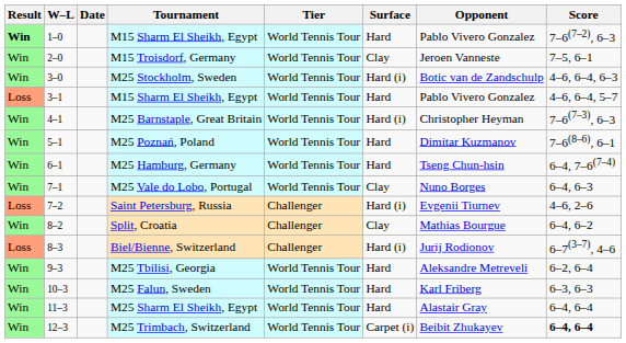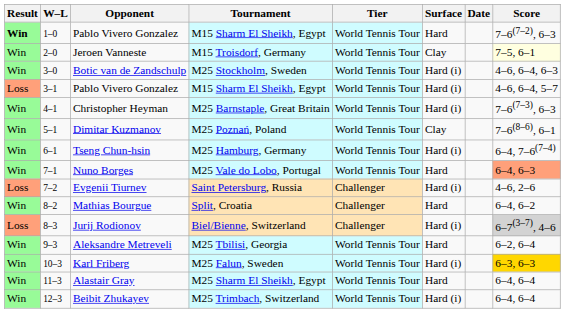 <table class="sortable wikitable">
 <tr>
 <th>Result</th>
 <th class="unsortable">W–L</th>
-<th>Date</th>
+<th>Opponent</th>
 <th>Tournament</th>
 <th>Tier</th>
 <th>Surface</th>
-<th>Opponent</th>
+<th>Date</th>
 <th class="unsortable">Score</th>
 </tr>
 <tr>
 <td bgcolor=98fb98><strong>Win</strong></td>
 <td><small>1–0</small></td>
-<td></td>
+<td> Pablo Vivero Gonzalez</td>
 <td bgcolor=cffcff>M15 <a href='#'>Sharm El Sheikh</a>, Egypt</td>
 <td bgcolor=cffcff>World Tennis Tour</td>
 <td>Hard</td>
-<td> Pablo Vivero Gonzalez</td>
+<td></td>
 <td>7–6<sup>(7–2)</sup>, 6–3</td>
 </tr>
 <tr>
 <td bgcolor=98fb98>Win</td>
 <td><small>2–0</small></td>
-<td></td>
+<td> Jeroen Vanneste</td>
 <td bgcolor=cffcff>M15 <a href='#'>Troisdorf</a>, Germany</td>
 <td bgcolor=cffcff>World Tennis Tour</td>
 <td>Clay</td>
-<td> Jeroen Vanneste</td>
-<td>7–5, 6–1</td>
+<td></td>
+<td style="background: lightyellow;">7–5, 6–1</td>
 </tr>
 <tr>
 <td bgcolor=98fb98>Win</td>
 <td><small>3–0</small></td>
-<td></td>
+<td> <a href='#'>Botic van de Zandschulp</a></td>
 <td bgcolor=cffcff>M25 <a href='#'>Stockholm</a>, Sweden</td>
 <td bgcolor=cffcff>World Tennis Tour</td>
 <td>Hard (i)</td>
-<td> <a href='#'>Botic van de Zandschulp</a></td>
+<td></td>
 <td>4–6, 6–4, 6–3</td>
 </tr>
 <tr>
 <td bgcolor=ffa07a>Loss</td>
 <td><small>3–1</small></td>
-<td></td>
+<td> Pablo Vivero Gonzalez</td>
 <td bgcolor=cffcff>M15 <a href='#'>Sharm El Sheikh</a>, Egypt</td>
 <td bgcolor=cffcff>World Tennis Tour</td>
-<td>Hard</td>
-<td> Pablo Vivero Gonzalez</td>
+<td>Hard (i)</td>
+<td></td>
 <td>4–6, 6–4, 5–7</td>
 </tr>
 <tr>
 <td bgcolor=98fb98>Win</td>
 <td><small>4–1</small></td>
-<td></td>
+<td> Christopher Heyman</td>
 <td bgcolor=cffcff>M25 <a href='#'>Barnstaple</a>, Great Britain</td>
 <td bgcolor=cffcff>World Tennis Tour</td>
 <td>Hard (i)</td>
-<td> Christopher Heyman</td>
+<td></td>
 <td>7–6<sup>(7–3)</sup>, 6–3</td>
 </tr>
 <tr>
 <td bgcolor=98fb98>Win</td>
 <td><small>5–1</small></td>
-<td></td>
+<td> <a href='#'>Dimitar Kuzmanov</a></td>
 <td bgcolor=cffcff>M25 <a href='#'>Poznań</a>, Poland</td>
 <td bgcolor=cffcff>World Tennis Tour</td>
-<td>Hard</td>
-<td> <a href='#'>Dimitar Kuzmanov</a></td>
+<td>Clay</td>
+<td></td>
 <td>7–6<sup>(8–6)</sup>, 6–1</td>
 </tr>
 <tr>
 <td bgcolor=98fb98>Win</td>
 <td><small>6–1</small></td>
-<td></td>
+<td> <a href='#'>Tseng Chun-hsin</a></td>
 <td bgcolor=cffcff>M25 <a href='#'>Hamburg</a>, Germany</td>
 <td bgcolor=cffcff>World Tennis Tour</td>
-<td>Hard</td>
-<td> <a href='#'>Tseng Chun-hsin</a></td>
+<td>Hard (i)</td>
+<td></td>
 <td>6–4, 7–6<sup>(7–4)</sup></td>
 </tr>
 <tr>
 <td bgcolor=98fb98>Win</td>
 <td><small>7–1</small></td>
-<td></td>
+<td> <a href='#'>Nuno Borges</a></td>
 <td bgcolor=cffcff>M25 <a href='#'>Vale do Lobo</a>, Portugal</td>
 <td bgcolor=cffcff>World Tennis Tour</td>
-<td>Clay</td>
-<td> <a href='#'>Nuno Borges</a></td>
-<td>6–4, 6–3</td>
+<td>Hard</td>
+<td></td>
+<td style="background: lightsalmon;">6–4, 6–3</td>
 </tr>
 <tr>
 <td bgcolor=FFA07A>Loss</td>
 <td><small>7–2</small></td>
-<td><a href='#'></a></td>
+<td> <a href='#'>Evgenii Tiurnev</a></td>
 <td style="background:moccasin;"><a href='#'>Saint Petersburg</a>, Russia</td>
 <td style="background:moccasin;">Challenger</td>
 <td>Hard (i)</td>
-<td> <a href='#'>Evgenii Tiurnev</a></td>
+<td><a href='#'></a></td>
 <td>4–6, 2–6</td>
 </tr>
 <tr>
 <td bgcolor=98FB98>Win</td>
 <td><small>8–2</small></td>
-<td><a href='#'></a></td>
+<td> <a href='#'>Mathias Bourgue</a></td>
 <td style="background:moccasin;"><a href='#'>Split</a>, Croatia</td>
 <td style="background:moccasin;">Challenger</td>
-<td>Clay</td>
-<td> <a href='#'>Mathias Bourgue</a></td>
+<td>Hard</td>
+<td><a href='#'></a></td>
 <td>6–4, 6–2</td>
 </tr>
 <tr>
 <td bgcolor=FFA07A>Loss</td>
 <td><small>8–3</small></td>
-<td><a href='#'></a></td>
+<td> <a href='#'>Jurij Rodionov</a></td>
 <td style="background:moccasin;"><a href='#'>Biel/Bienne</a>, Switzerland</td>
 <td style="background:moccasin;">Challenger</td>
 <td>Hard (i)</td>
-<td> <a href='#'>Jurij Rodionov</a></td>
-<td>6–7<sup>(3–7)</sup>, 4–6</td>
+<td><a href='#'></a></td>
+<td style="background: lightgrey;">6–7<sup>(3–7)</sup>, 4–6</td>
 </tr>
 <tr>
 <td bgcolor=98fb98>Win</td>
 <td><small>9–3</small></td>
-<td></td>
+<td> <a href='#'>Aleksandre Metreveli</a></td>
 <td bgcolor=cffcff>M25 <a href='#'>Tbilisi</a>, Georgia</td>
 <td bgcolor=cffcff>World Tennis Tour</td>
 <td>Hard</td>
-<td> <a href='#'>Aleksandre Metreveli</a></td>
+<td></td>
 <td>6–2, 6–4</td>
 </tr>
 <tr>
 <td bgcolor=98fb98>Win</td>
 <td><small>10–3</small></td>
-<td></td>
+<td> <a href='#'>Karl Friberg</a></td>
 <td bgcolor=cffcff>M25 <a href='#'>Falun</a>, Sweden</td>
 <td bgcolor=cffcff>World Tennis Tour</td>
-<td>Hard</td>
-<td> <a href='#'>Karl Friberg</a></td>
-<td>6–3, 6–3</td>
+<td>Hard (i)</td>
+<td></td>
+<td style="background: gold;">6–3, 6–3</td>
 </tr>
 <tr>
 <td bgcolor=98fb98>Win</td>
 <td><small>11–3</small></td>
-<td></td>
+<td> <a href='#'>Alastair Gray</a></td>
 <td bgcolor=cffcff>M25 <a href='#'>Sharm El Sheikh</a>, Egypt</td>
 <td bgcolor=cffcff>World Tennis Tour</td>
 <td>Hard</td>
-<td> <a href='#'>Alastair Gray</a></td>
+<td></td>
 <td>6–4, 6–4</td>
 </tr>
 <tr>
 <td bgcolor=98fb98>Win</td>
 <td><small>12–3</small></td>
-<td></td>
+<td> <a href='#'>Beibit Zhukayev</a></td>
 <td bgcolor=cffcff>M25 <a href='#'>Trimbach</a>, Switzerland</td>
 <td bgcolor=cffcff>World Tennis Tour</td>
-<td>Carpet (i)</td>
-<td> <a href='#'>Beibit Zhukayev</a></td>
-<td><strong>6–4, 6–4</strong></td>
+<td>Hard (i)</td>
+<td></td>
+<td>6–4, 6–4</td>
 </tr>
 </table>
